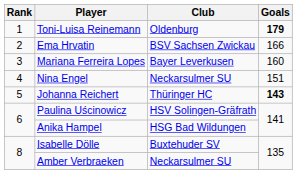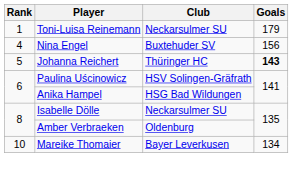 <table class="wikitable sortable" style="text-align:center">
 <tr>
 <th>Rank</th>
 <th>Player</th>
 <th>Club</th>
 <th>Goals</th>
 </tr>
 <tr>
 <td>1</td>
 <td style="text-align:left"> <a href='#'>Toni-Luisa Reinemann</a></td>
-<td style="text-align:left"><a href='#'>Oldenburg</a></td>
-<td><strong>179</strong></td>
-</tr>
-<tr>
-<td>2</td>
-<td style="text-align:left"> <a href='#'>Ema Hrvatin</a></td>
-<td style="text-align:left"><a href='#'>BSV Sachsen Zwickau</a></td>
-<td>166</td>
-</tr>
-<tr>
-<td>3</td>
-<td style="text-align:left"> <a href='#'>Mariana Ferreira Lopes</a></td>
-<td style="text-align:left"><a href='#'>Bayer Leverkusen</a></td>
-<td>160</td>
+<td style="text-align:left"><a href='#'>Neckarsulmer SU</a></td>
+<td>179</td>
 </tr>
 <tr>
 <td>4</td>
 <td style="text-align:left"> <a href='#'>Nina Engel</a></td>
-<td style="text-align:left"><a href='#'>Neckarsulmer SU</a></td>
-<td>151</td>
+<td style="text-align:left"><a href='#'>Buxtehuder SV</a></td>
+<td>156</td>
 </tr>
 <tr>
 <td>5</td>
 <td style="text-align:left"> <a href='#'>Johanna Reichert</a></td>
 <td style="text-align:left"><a href='#'>Thüringer HC</a></td>
 <td><strong>143</strong></td>
 </tr>
 <tr>
 <td rowspan="2">6</td>
 <td style="text-align:left"> <a href='#'>Paulina Uścinowicz</a></td>
 <td style="text-align:left"><a href='#'>HSV Solingen-Gräfrath</a></td>
 <td rowspan="2">141</td>
 </tr>
 <tr>
 <td style="text-align:left"> <a href='#'>Anika Hampel</a></td>
 <td style="text-align:left"><a href='#'>HSG Bad Wildungen</a></td>
 </tr>
 <tr>
 <td rowspan="2">8</td>
 <td style="text-align:left"> <a href='#'>Isabelle Dölle</a></td>
-<td style="text-align:left"><a href='#'>Buxtehuder SV</a></td>
+<td style="text-align:left"><a href='#'>Neckarsulmer SU</a></td>
 <td rowspan="2">135</td>
 </tr>
 <tr>
 <td style="text-align:left"> <a href='#'>Amber Verbraeken</a></td>
-<td style="text-align:left"><a href='#'>Neckarsulmer SU</a></td>
+<td style="text-align:left"><a href='#'>Oldenburg</a></td>
+</tr>
+<tr>
+<td>10</td>
+<td style="text-align:left"> <a href='#'>Mareike Thomaier</a></td>
+<td style="text-align:left"><a href='#'>Bayer Leverkusen</a></td>
+<td>134</td>
 </tr>
 </table>
